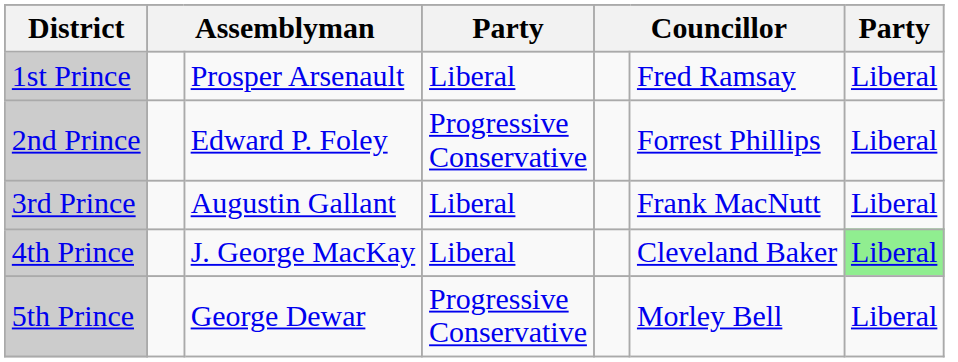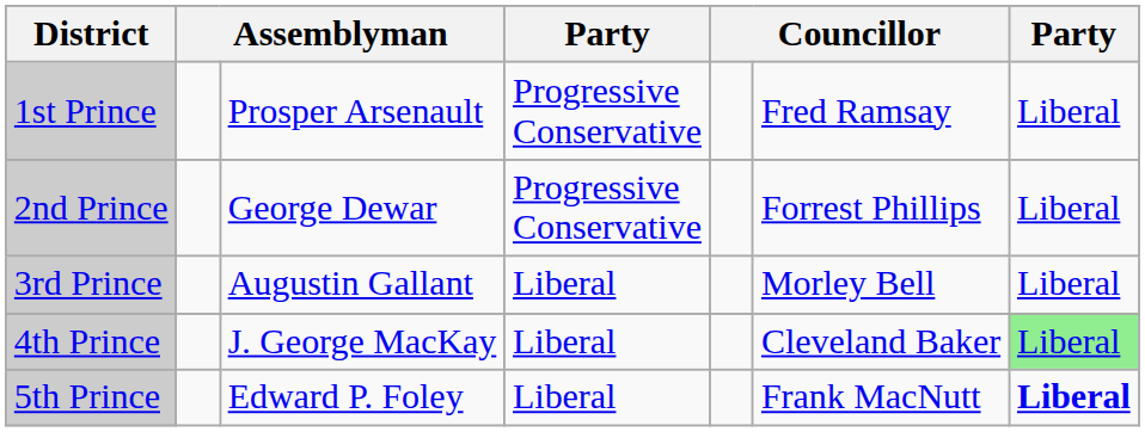 <table class="wikitable">
 <tr>
 <th>District</th>
 <th colspan="2">Assemblyman</th>
 <th>Party</th>
 <th colspan="2">Councillor</th>
 <th>Party</th>
 </tr>
 <tr>
 <td bgcolor="CCCCCC"><a href='#'>1st Prince</a></td>
 <td>   </td>
 <td><a href='#'>Prosper Arsenault</a></td>
-<td><a href='#'>Liberal</a></td>
+<td><a href='#'>Progressive <br> Conservative</a></td>
 <td>   </td>
 <td><a href='#'>Fred Ramsay</a></td>
 <td><a href='#'>Liberal</a></td>
 </tr>
 <tr>
 <td bgcolor="CCCCCC"><a href='#'>2nd Prince</a></td>
 <td>   </td>
-<td><a href='#'>Edward P. Foley</a></td>
+<td><a href='#'>George Dewar</a></td>
 <td><a href='#'>Progressive <br> Conservative</a></td>
 <td>   </td>
 <td><a href='#'>Forrest Phillips</a></td>
 <td><a href='#'>Liberal</a></td>
 </tr>
 <tr>
 <td bgcolor="CCCCCC"><a href='#'>3rd Prince</a></td>
 <td>   </td>
 <td><a href='#'>Augustin Gallant</a></td>
 <td><a href='#'>Liberal</a></td>
 <td>   </td>
-<td><a href='#'>Frank MacNutt</a></td>
+<td><a href='#'>Morley Bell</a></td>
 <td><a href='#'>Liberal</a></td>
 </tr>
 <tr>
 <td bgcolor="CCCCCC"><a href='#'>4th Prince</a></td>
 <td>   </td>
 <td><a href='#'>J. George MacKay</a></td>
 <td><a href='#'>Liberal</a></td>
 <td>    <br></td>
 <td><a href='#'>Cleveland Baker</a></td>
 <td style="background: lightgreen;"><a href='#'>Liberal</a></td>
 </tr>
 <tr>
 <td bgcolor="CCCCCC"><a href='#'>5th Prince</a></td>
 <td>   </td>
-<td><a href='#'>George Dewar</a></td>
-<td><a href='#'>Progressive <br> Conservative</a></td>
+<td><a href='#'>Edward P. Foley</a></td>
+<td><a href='#'>Liberal</a></td>
 <td>   </td>
-<td><a href='#'>Morley Bell</a></td>
-<td><a href='#'>Liberal</a></td>
+<td><a href='#'>Frank MacNutt</a></td>
+<td><strong><a href='#'>Liberal</a></strong></td>
 </tr>
 </table>
